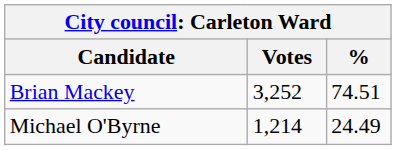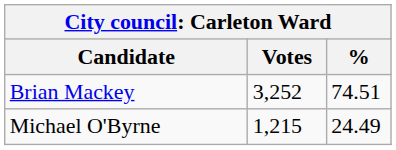 <table class="wikitable">
 <tr>
 <th colspan="3"><a href='#'>City council</a>: Carleton Ward</th>
 </tr>
 <tr>
 <th style="width: 170px">Candidate</th>
 <th style="width: 50px">Votes</th>
 <th style="width: 40px">%</th>
 </tr>
 <tr>
 <td><a href='#'>Brian Mackey</a></td>
 <td>3,252</td>
 <td>74.51</td>
 </tr>
 <tr>
 <td>Michael O'Byrne</td>
-<td>1,214</td>
+<td>1,215</td>
 <td>24.49</td>
 </tr>
 </table>
